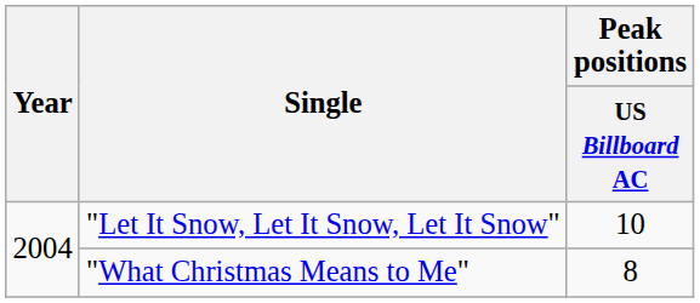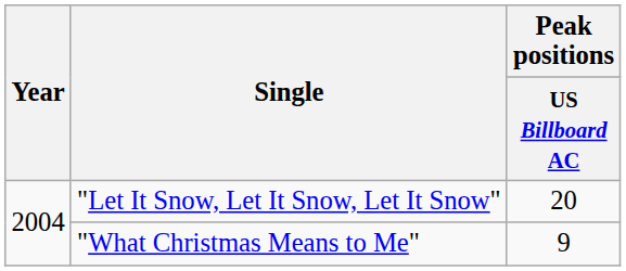 <table class="wikitable">
 <tr>
 <th rowspan="2">Year</th>
 <th rowspan="2">Single</th>
 <th colspan="2">Peak<br>positions</th>
 </tr>
 <tr>
 <th width="45"><small>US <a href='#'><em>Billboard</em> AC</a></small></th>
 </tr>
 <tr>
 <td rowspan="2">2004</td>
 <td>"<a href='#'>Let It Snow, Let It Snow, Let It Snow</a>"</td>
-<td align="center">10</td>
+<td align="center">20</td>
 </tr>
 <tr>
 <td>"<a href='#'>What Christmas Means to Me</a>"</td>
-<td align="center">8</td>
+<td align="center">9</td>
 </tr>
 </table>
